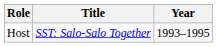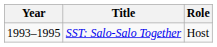 <table class="wikitable">
 <tr>
+<th>Year</th>
+<th>Title</th>
 <th>Role</th>
-<th>Title</th>
-<th>Year</th>
 </tr>
 <tr>
+<td>1993–1995</td>
+<td><em><a href='#'>SST: Salo-Salo Together</a></em></td>
 <td>Host</td>
-<td><em><a href='#'>SST: Salo-Salo Together</a></em></td>
-<td>1993–1995</td>
 </tr>
 </table>
